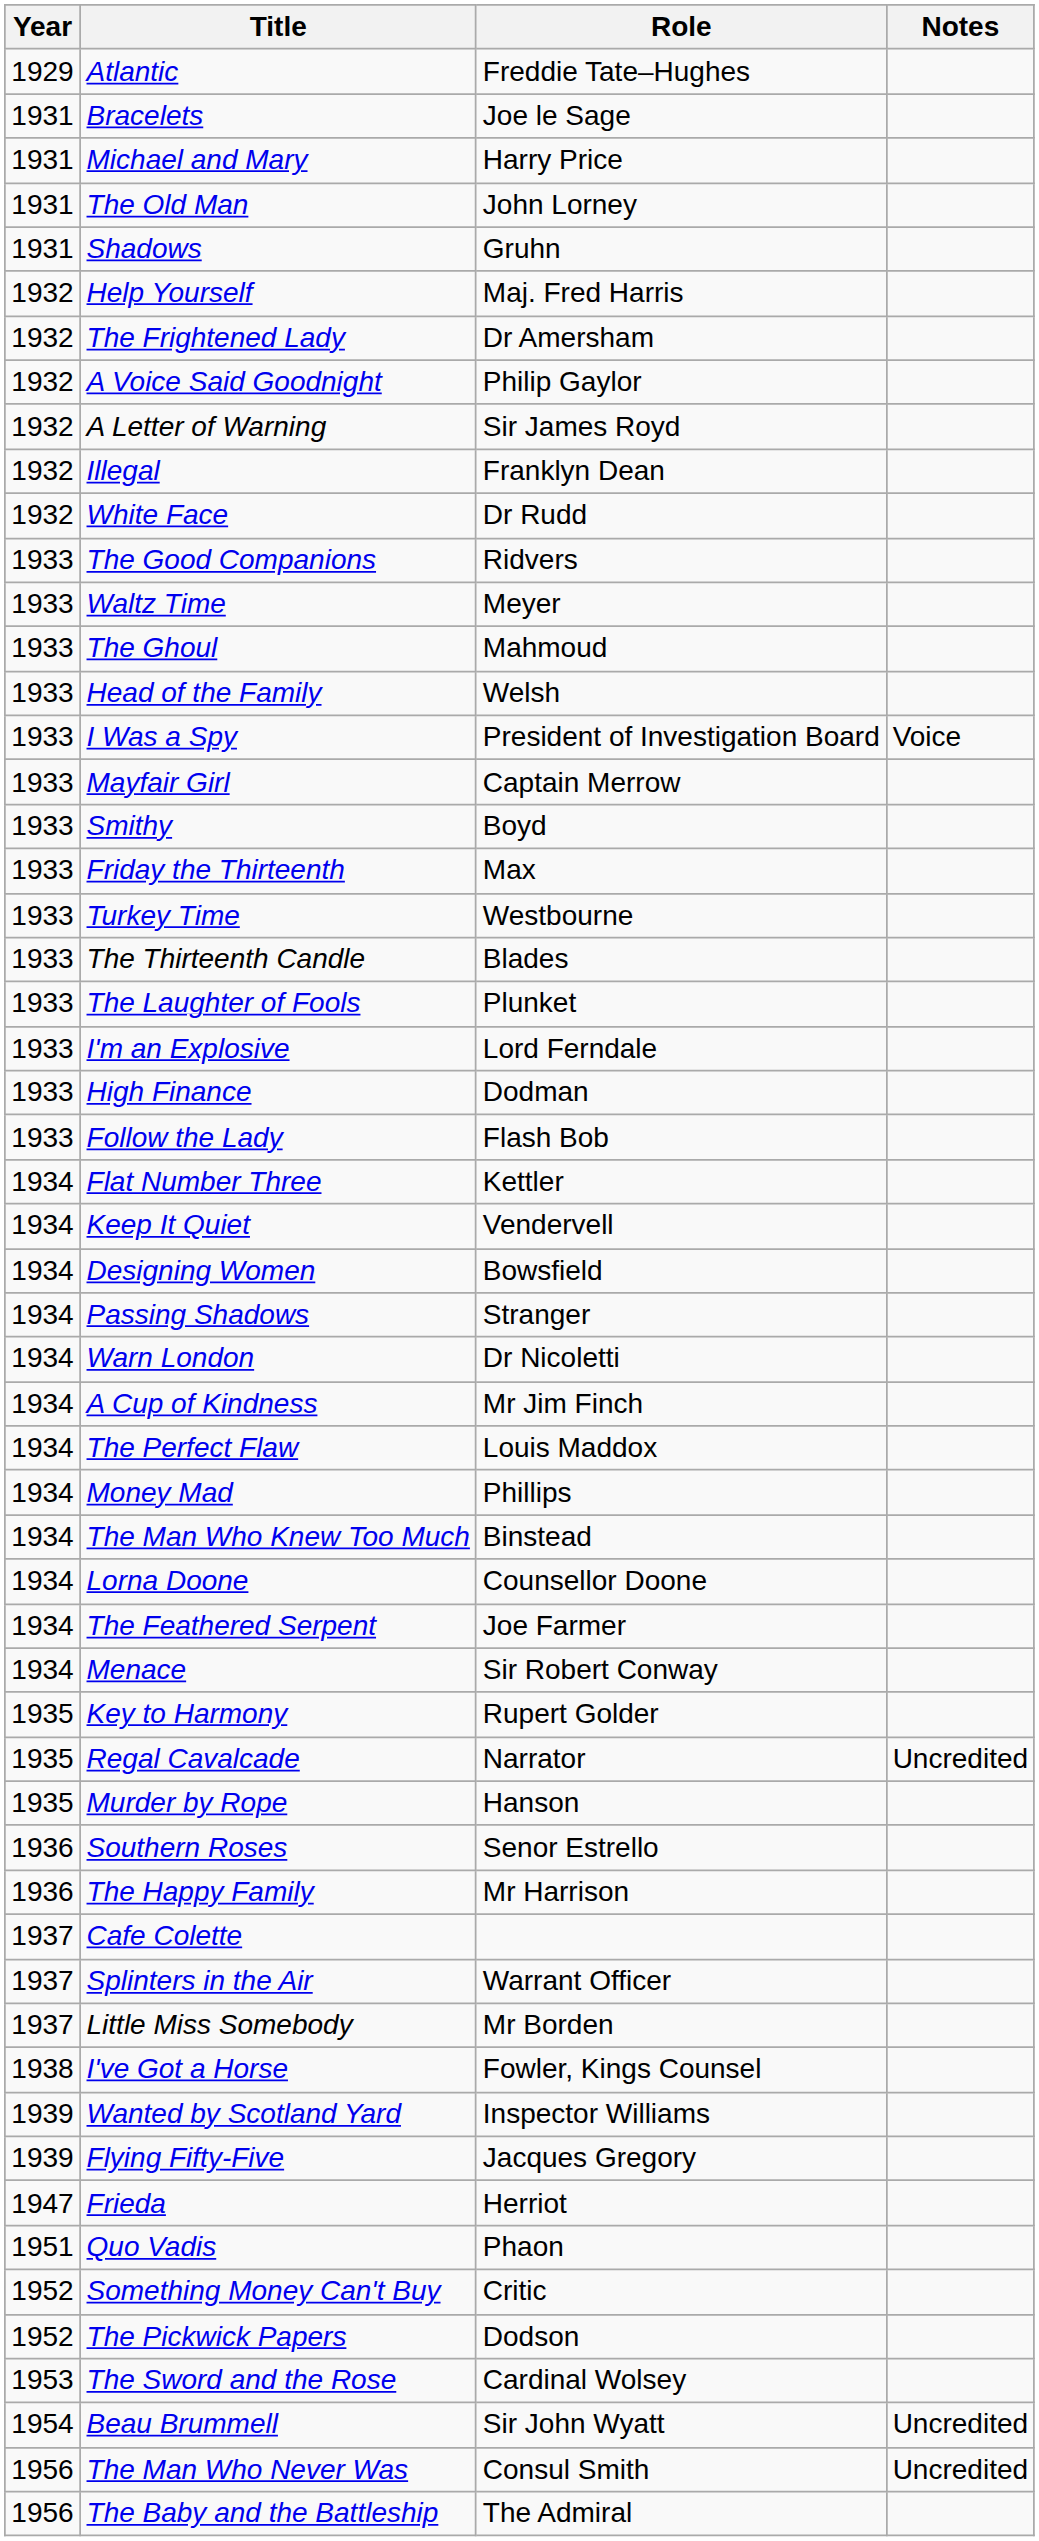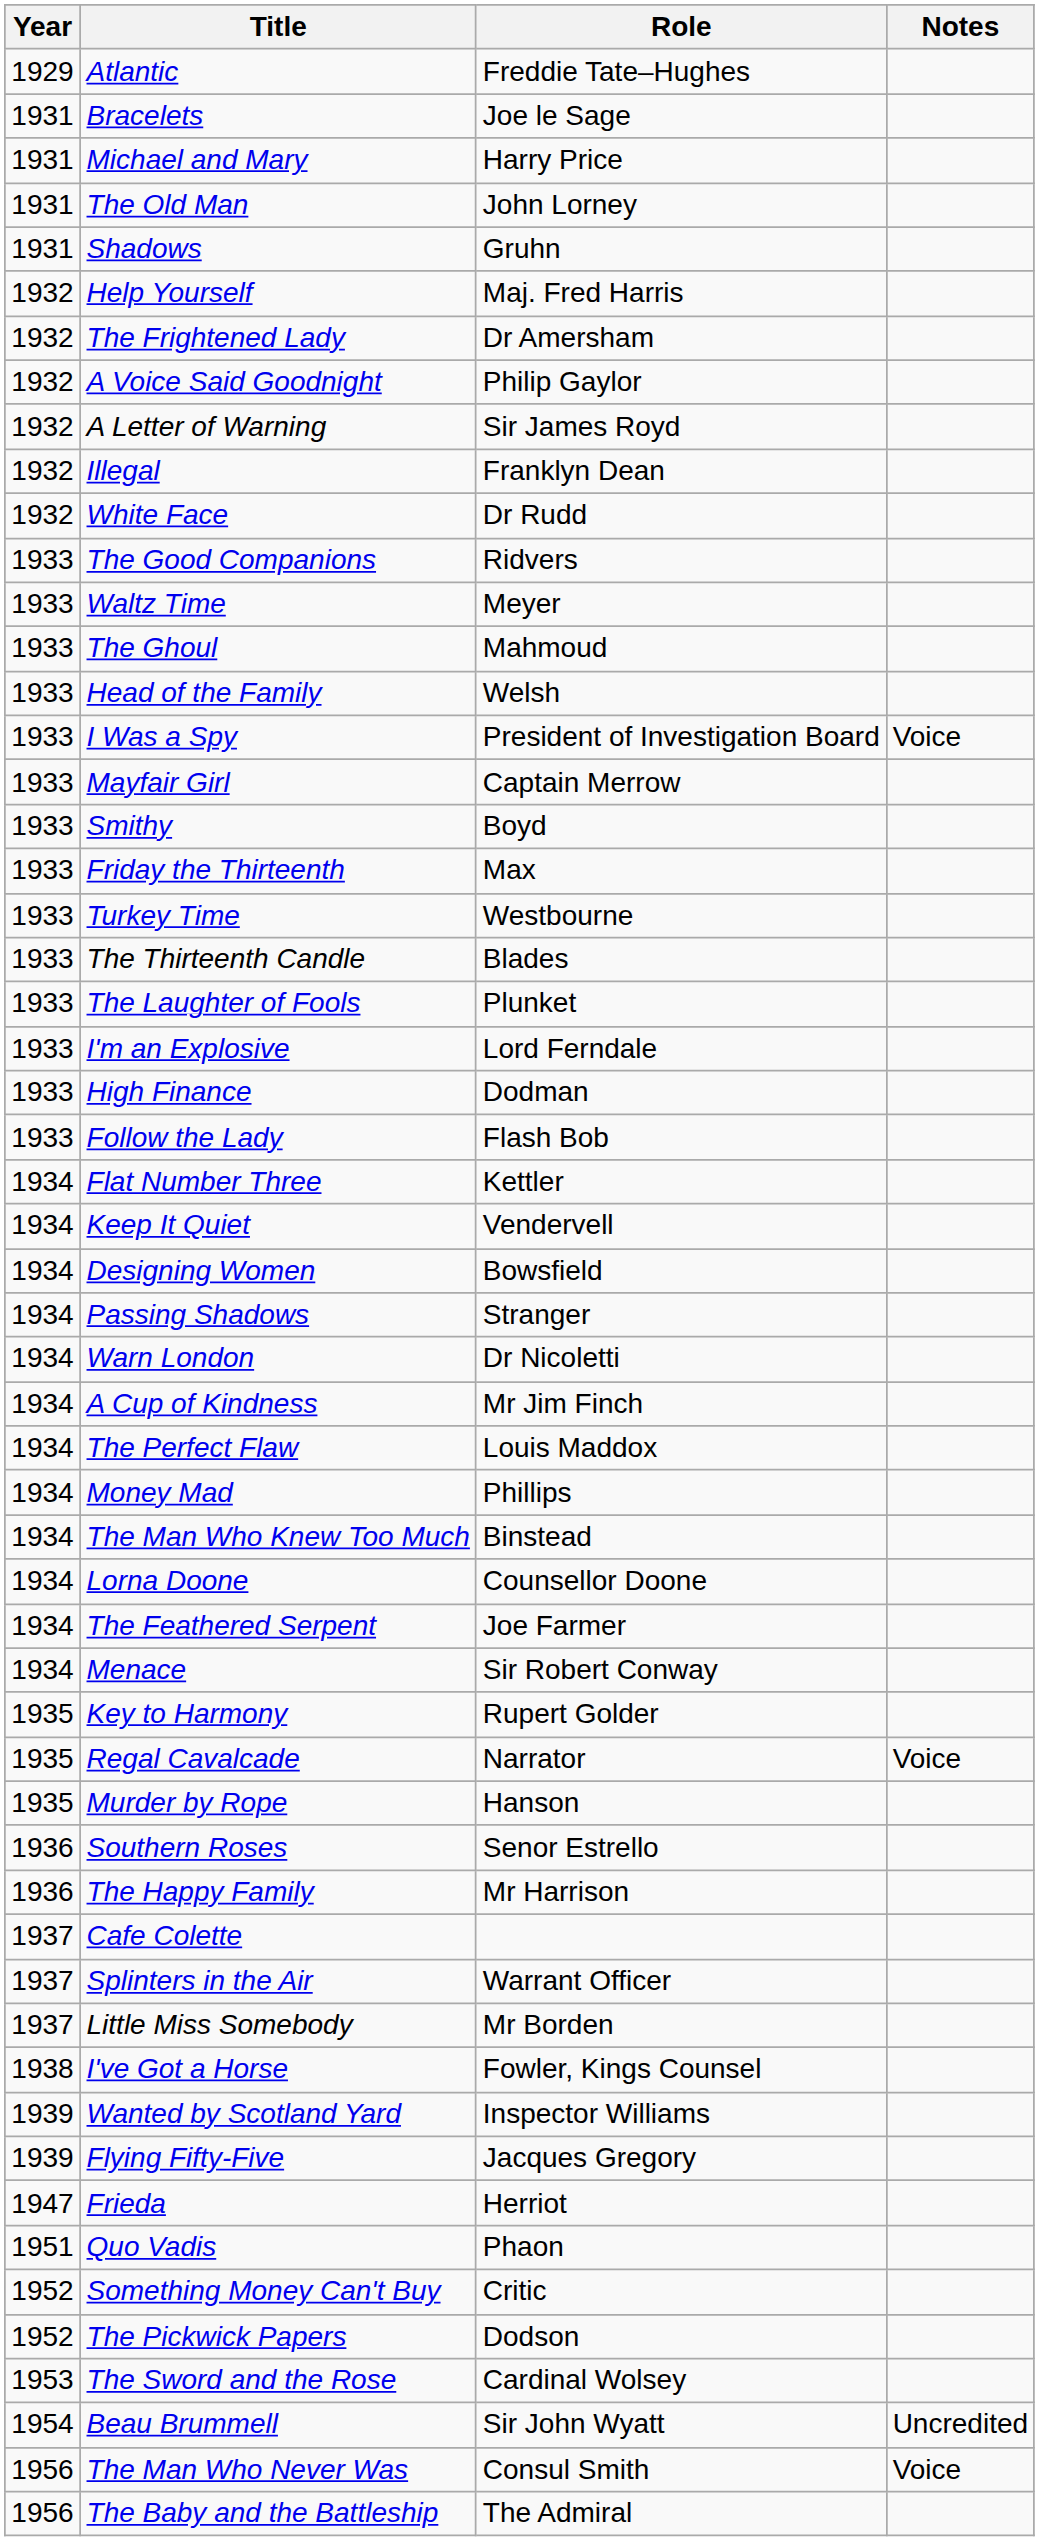 <table class="wikitable">
 <tr>
 <th>Year</th>
 <th>Title</th>
 <th>Role</th>
 <th>Notes</th>
 </tr>
 <tr>
 <td>1929</td>
 <td><em><a href='#'>Atlantic</a></em></td>
 <td>Freddie Tate–Hughes</td>
 <td></td>
 </tr>
 <tr>
 <td>1931</td>
 <td><em><a href='#'>Bracelets</a></em></td>
 <td>Joe le Sage</td>
 <td></td>
 </tr>
 <tr>
 <td>1931</td>
 <td><em><a href='#'>Michael and Mary</a></em></td>
 <td>Harry Price</td>
 <td></td>
 </tr>
 <tr>
 <td>1931</td>
 <td><em><a href='#'>The Old Man</a></em></td>
 <td>John Lorney</td>
 <td></td>
 </tr>
 <tr>
 <td>1931</td>
 <td><em><a href='#'>Shadows</a></em></td>
 <td>Gruhn</td>
 <td></td>
 </tr>
 <tr>
 <td>1932</td>
 <td><em><a href='#'>Help Yourself</a></em></td>
 <td>Maj. Fred Harris</td>
 <td></td>
 </tr>
 <tr>
 <td>1932</td>
 <td><em><a href='#'>The Frightened Lady</a></em></td>
 <td>Dr Amersham</td>
 <td></td>
 </tr>
 <tr>
 <td>1932</td>
 <td><em><a href='#'>A Voice Said Goodnight</a></em></td>
 <td>Philip Gaylor</td>
 <td></td>
 </tr>
 <tr>
 <td>1932</td>
 <td><em>A Letter of Warning</em></td>
 <td>Sir James Royd</td>
 <td></td>
 </tr>
 <tr>
 <td>1932</td>
 <td><em><a href='#'>Illegal</a></em></td>
 <td>Franklyn Dean</td>
 <td></td>
 </tr>
 <tr>
 <td>1932</td>
 <td><em><a href='#'>White Face</a></em></td>
 <td>Dr Rudd</td>
 <td></td>
 </tr>
 <tr>
 <td>1933</td>
 <td><em><a href='#'>The Good Companions</a></em></td>
 <td>Ridvers</td>
 <td></td>
 </tr>
 <tr>
 <td>1933</td>
 <td><em><a href='#'>Waltz Time</a></em></td>
 <td>Meyer</td>
 <td></td>
 </tr>
 <tr>
 <td>1933</td>
 <td><em><a href='#'>The Ghoul</a></em></td>
 <td>Mahmoud</td>
 <td></td>
 </tr>
 <tr>
 <td>1933</td>
 <td><em><a href='#'>Head of the Family</a></em></td>
 <td>Welsh</td>
 <td></td>
 </tr>
 <tr>
 <td>1933</td>
 <td><em><a href='#'>I Was a Spy</a></em></td>
 <td>President of Investigation Board</td>
 <td>Voice</td>
 </tr>
 <tr>
 <td>1933</td>
 <td><em><a href='#'>Mayfair Girl</a></em></td>
 <td>Captain Merrow</td>
 <td></td>
 </tr>
 <tr>
 <td>1933</td>
 <td><em><a href='#'>Smithy</a></em></td>
 <td>Boyd</td>
 <td></td>
 </tr>
 <tr>
 <td>1933</td>
 <td><em><a href='#'>Friday the Thirteenth</a></em></td>
 <td>Max</td>
 <td></td>
 </tr>
 <tr>
 <td>1933</td>
 <td><em><a href='#'>Turkey Time</a></em></td>
 <td>Westbourne</td>
 <td></td>
 </tr>
 <tr>
 <td>1933</td>
 <td><em>The Thirteenth Candle</em></td>
 <td>Blades</td>
 <td></td>
 </tr>
 <tr>
 <td>1933</td>
 <td><em><a href='#'>The Laughter of Fools</a></em></td>
 <td>Plunket</td>
 <td></td>
 </tr>
 <tr>
 <td>1933</td>
 <td><em><a href='#'>I'm an Explosive</a></em></td>
 <td>Lord Ferndale</td>
 <td></td>
 </tr>
 <tr>
 <td>1933</td>
 <td><em><a href='#'>High Finance</a></em></td>
 <td>Dodman</td>
 <td></td>
 </tr>
 <tr>
 <td>1933</td>
 <td><em><a href='#'>Follow the Lady</a></em></td>
 <td>Flash Bob</td>
 <td></td>
 </tr>
 <tr>
 <td>1934</td>
 <td><em><a href='#'>Flat Number Three</a></em></td>
 <td>Kettler</td>
 <td></td>
 </tr>
 <tr>
 <td>1934</td>
 <td><em><a href='#'>Keep It Quiet</a></em></td>
 <td>Vendervell</td>
 <td></td>
 </tr>
 <tr>
 <td>1934</td>
 <td><em><a href='#'>Designing Women</a></em></td>
 <td>Bowsfield</td>
 <td></td>
 </tr>
 <tr>
 <td>1934</td>
 <td><em><a href='#'>Passing Shadows</a></em></td>
 <td>Stranger</td>
 <td></td>
 </tr>
 <tr>
 <td>1934</td>
 <td><em><a href='#'>Warn London</a></em></td>
 <td>Dr Nicoletti</td>
 <td></td>
 </tr>
 <tr>
 <td>1934</td>
 <td><em><a href='#'>A Cup of Kindness</a></em></td>
 <td>Mr Jim Finch</td>
 <td></td>
 </tr>
 <tr>
 <td>1934</td>
 <td><em><a href='#'>The Perfect Flaw</a></em></td>
 <td>Louis Maddox</td>
 <td></td>
 </tr>
 <tr>
 <td>1934</td>
 <td><em><a href='#'>Money Mad</a></em></td>
 <td>Phillips</td>
 <td></td>
 </tr>
 <tr>
 <td>1934</td>
 <td><em><a href='#'>The Man Who Knew Too Much</a></em></td>
 <td>Binstead</td>
 <td></td>
 </tr>
 <tr>
 <td>1934</td>
 <td><em><a href='#'>Lorna Doone</a></em></td>
 <td>Counsellor Doone</td>
 <td></td>
 </tr>
 <tr>
 <td>1934</td>
 <td><em><a href='#'>The Feathered Serpent</a></em></td>
 <td>Joe Farmer</td>
 <td></td>
 </tr>
 <tr>
 <td>1934</td>
 <td><em><a href='#'>Menace</a></em></td>
 <td>Sir Robert Conway</td>
 <td></td>
 </tr>
 <tr>
 <td>1935</td>
 <td><em><a href='#'>Key to Harmony</a></em></td>
 <td>Rupert Golder</td>
 <td></td>
 </tr>
 <tr>
 <td>1935</td>
 <td><em><a href='#'>Regal Cavalcade</a></em></td>
 <td>Narrator</td>
-<td>Uncredited</td>
+<td>Voice</td>
 </tr>
 <tr>
 <td>1935</td>
 <td><em><a href='#'>Murder by Rope</a></em></td>
 <td>Hanson</td>
 <td></td>
 </tr>
 <tr>
 <td>1936</td>
 <td><em><a href='#'>Southern Roses</a></em></td>
 <td>Senor Estrello</td>
 <td></td>
 </tr>
 <tr>
 <td>1936</td>
 <td><em><a href='#'>The Happy Family</a></em></td>
 <td>Mr Harrison</td>
 <td></td>
 </tr>
 <tr>
 <td>1937</td>
 <td><em><a href='#'>Cafe Colette</a></em></td>
 <td></td>
 <td></td>
 </tr>
 <tr>
 <td>1937</td>
 <td><em><a href='#'>Splinters in the Air</a></em></td>
 <td>Warrant Officer</td>
 <td></td>
 </tr>
 <tr>
 <td>1937</td>
 <td><em>Little Miss Somebody</em></td>
 <td>Mr Borden</td>
 <td></td>
 </tr>
 <tr>
 <td>1938</td>
 <td><em><a href='#'>I've Got a Horse</a></em></td>
 <td>Fowler, Kings Counsel</td>
 <td></td>
 </tr>
 <tr>
 <td>1939</td>
 <td><em><a href='#'>Wanted by Scotland Yard</a></em></td>
 <td>Inspector Williams</td>
 <td></td>
 </tr>
 <tr>
 <td>1939</td>
 <td><em><a href='#'>Flying Fifty-Five</a></em></td>
 <td>Jacques Gregory</td>
 <td></td>
 </tr>
 <tr>
 <td>1947</td>
 <td><em><a href='#'>Frieda</a></em></td>
 <td>Herriot</td>
 <td></td>
 </tr>
 <tr>
 <td>1951</td>
 <td><em><a href='#'>Quo Vadis</a></em></td>
 <td>Phaon</td>
 <td></td>
 </tr>
 <tr>
 <td>1952</td>
 <td><em><a href='#'>Something Money Can't Buy</a></em></td>
 <td>Critic</td>
 <td></td>
 </tr>
 <tr>
 <td>1952</td>
 <td><em><a href='#'>The Pickwick Papers</a></em></td>
 <td>Dodson</td>
 <td></td>
 </tr>
 <tr>
 <td>1953</td>
 <td><em><a href='#'>The Sword and the Rose</a></em></td>
 <td>Cardinal Wolsey</td>
 <td></td>
 </tr>
 <tr>
 <td>1954</td>
 <td><em><a href='#'>Beau Brummell</a></em></td>
 <td>Sir John Wyatt</td>
 <td>Uncredited</td>
 </tr>
 <tr>
 <td>1956</td>
 <td><em><a href='#'>The Man Who Never Was</a></em></td>
 <td>Consul Smith</td>
-<td>Uncredited</td>
+<td>Voice</td>
 </tr>
 <tr>
 <td>1956</td>
 <td><em><a href='#'>The Baby and the Battleship</a></em></td>
 <td>The Admiral</td>
 <td></td>
 </tr>
 </table>
